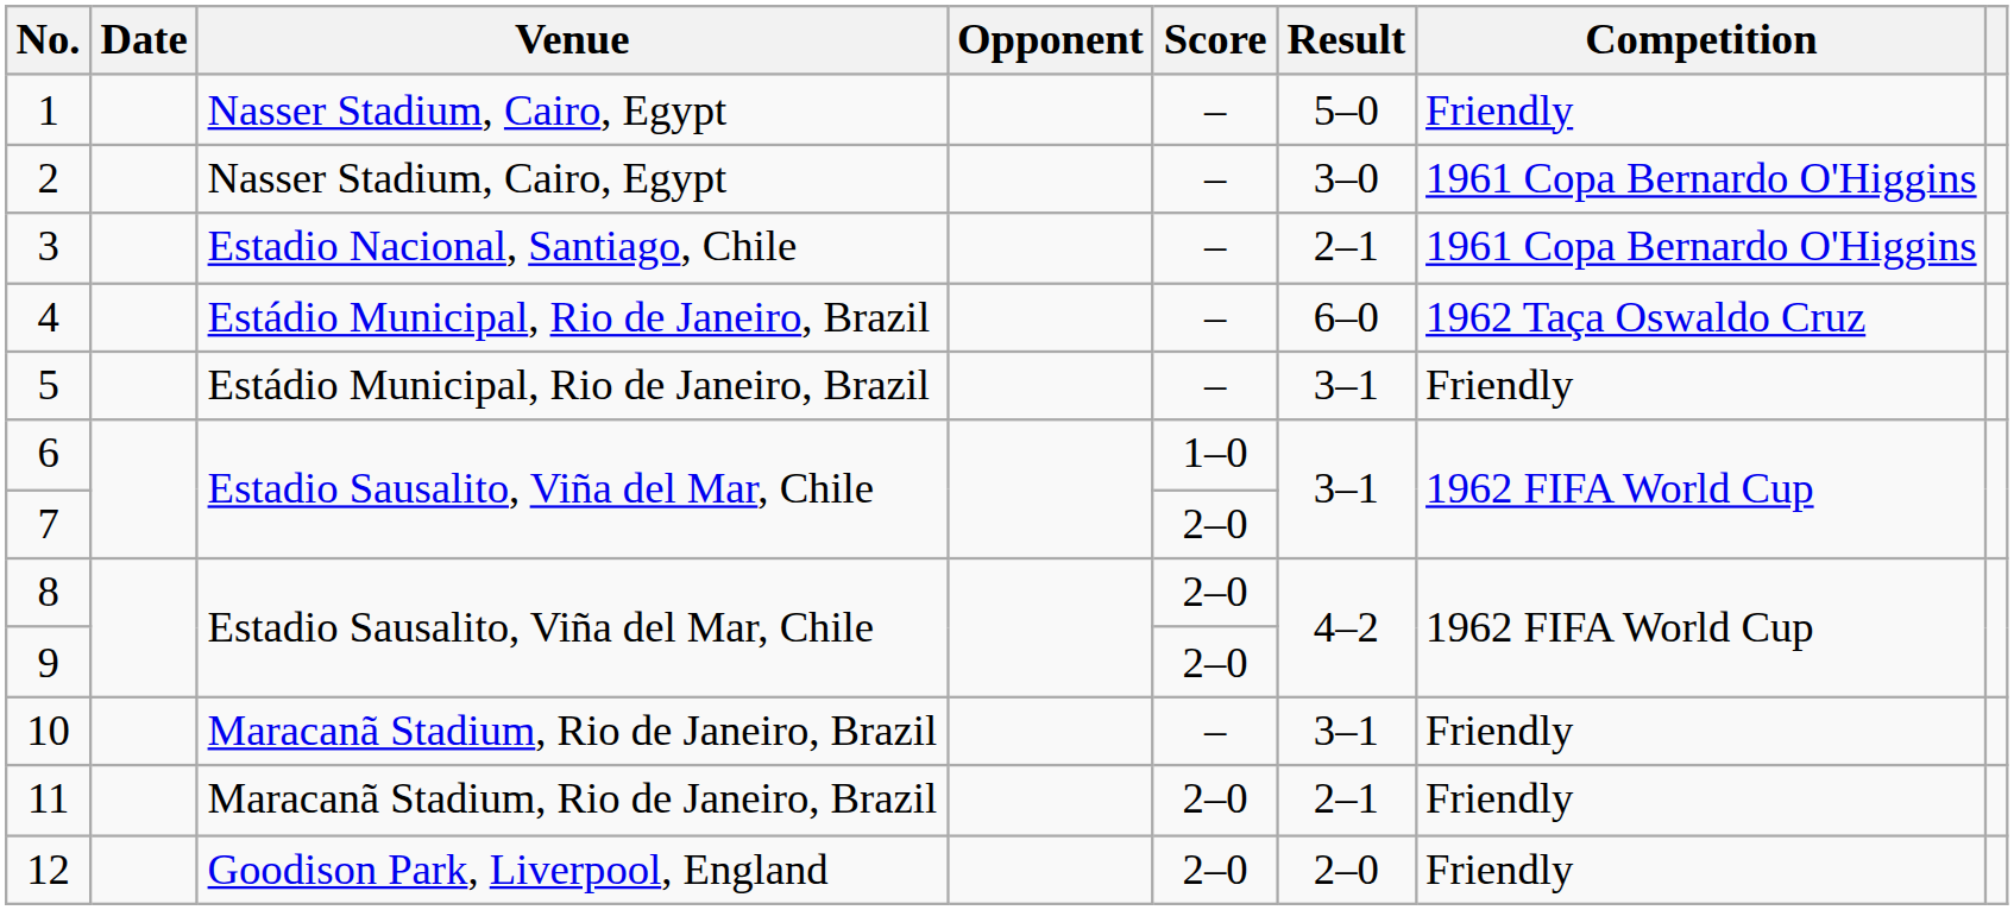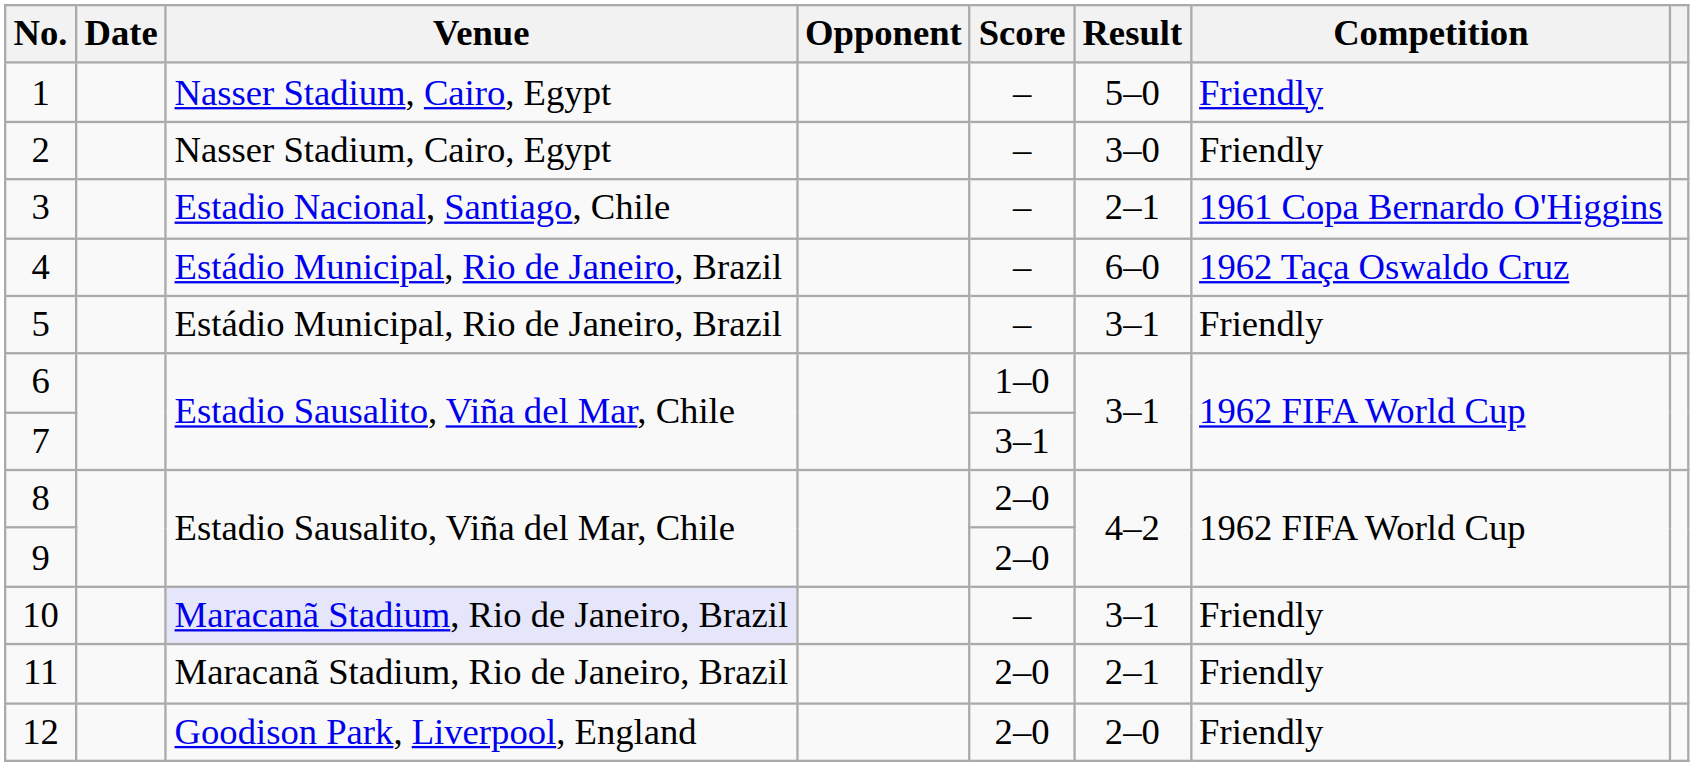 <table class="wikitable sortable">
 <tr>
 <th scope="col">No.</th>
 <th scope="col">Date</th>
 <th scope="col">Venue</th>
 <th scope="col">Opponent</th>
 <th scope="col">Score</th>
 <th scope="col">Result</th>
 <th scope="col">Competition</th>
 <th scope="col" class="unsortable"></th>
 </tr>
 <tr>
 <td style="text-align:center">1</td>
 <td></td>
 <td><a href='#'>Nasser Stadium</a>, <a href='#'>Cairo</a>, Egypt</td>
 <td></td>
 <td style="text-align:center">–</td>
 <td style="text-align:center">5–0</td>
 <td><a href='#'>Friendly</a></td>
 <td></td>
 </tr>
 <tr>
 <td style="text-align:center">2</td>
 <td></td>
 <td>Nasser Stadium, Cairo, Egypt</td>
 <td></td>
 <td style="text-align:center">–</td>
 <td style="text-align:center">3–0</td>
-<td><a href='#'>1961 Copa Bernardo O'Higgins</a></td>
+<td>Friendly</td>
 <td></td>
 </tr>
 <tr>
 <td style="text-align:center">3</td>
 <td></td>
 <td><a href='#'>Estadio Nacional</a>, <a href='#'>Santiago</a>, Chile</td>
 <td></td>
 <td style="text-align:center">–</td>
 <td style="text-align:center">2–1</td>
 <td><a href='#'>1961 Copa Bernardo O'Higgins</a></td>
 <td></td>
 </tr>
 <tr>
 <td style="text-align:center">4</td>
 <td></td>
 <td><a href='#'>Estádio Municipal</a>, <a href='#'>Rio de Janeiro</a>, Brazil</td>
 <td></td>
 <td style="text-align:center">–</td>
 <td style="text-align:center">6–0</td>
 <td><a href='#'>1962 Taça Oswaldo Cruz</a></td>
 <td></td>
 </tr>
 <tr>
 <td style="text-align:center">5</td>
 <td></td>
 <td>Estádio Municipal, Rio de Janeiro, Brazil</td>
 <td></td>
 <td style="text-align:center">–</td>
 <td style="text-align:center">3–1</td>
 <td>Friendly</td>
 <td></td>
 </tr>
 <tr>
 <td style="text-align:center">6</td>
 <td rowspan="2"></td>
 <td rowspan="2"><a href='#'>Estadio Sausalito</a>, <a href='#'>Viña del Mar</a>, Chile</td>
 <td rowspan="2"></td>
 <td style="text-align:center">1–0</td>
 <td rowspan="2" style="text-align:center">3–1</td>
 <td rowspan="2"><a href='#'>1962 FIFA World Cup</a></td>
 <td rowspan="2"></td>
 </tr>
 <tr>
 <td style="text-align:center">7</td>
-<td style="text-align:center">2–0</td>
+<td style="text-align:center">3–1</td>
 </tr>
 <tr>
 <td style="text-align:center">8</td>
 <td rowspan="2"></td>
 <td rowspan="2">Estadio Sausalito, Viña del Mar, Chile</td>
 <td rowspan="2"></td>
 <td style="text-align:center">2–0</td>
 <td rowspan="2" style="text-align:center">4–2</td>
 <td rowspan="2">1962 FIFA World Cup</td>
 <td rowspan="2"></td>
 </tr>
 <tr>
 <td style="text-align:center">9</td>
 <td style="text-align:center">2–0</td>
 </tr>
 <tr>
 <td style="text-align:center">10</td>
 <td></td>
-<td><a href='#'>Maracanã Stadium</a>, Rio de Janeiro, Brazil</td>
+<td style="background: lavender;"><a href='#'>Maracanã Stadium</a>, Rio de Janeiro, Brazil</td>
 <td></td>
 <td style="text-align:center">–</td>
 <td style="text-align:center">3–1</td>
 <td>Friendly</td>
 <td></td>
 </tr>
 <tr>
 <td style="text-align:center">11</td>
 <td></td>
 <td>Maracanã Stadium, Rio de Janeiro, Brazil</td>
 <td></td>
 <td style="text-align:center">2–0</td>
 <td style="text-align:center">2–1</td>
 <td>Friendly</td>
 <td></td>
 </tr>
 <tr>
 <td style="text-align:center">12</td>
 <td></td>
 <td><a href='#'>Goodison Park</a>, <a href='#'>Liverpool</a>, England</td>
 <td></td>
 <td style="text-align:center">2–0</td>
 <td style="text-align:center">2–0</td>
 <td>Friendly</td>
 <td></td>
 </tr>
 </table>
